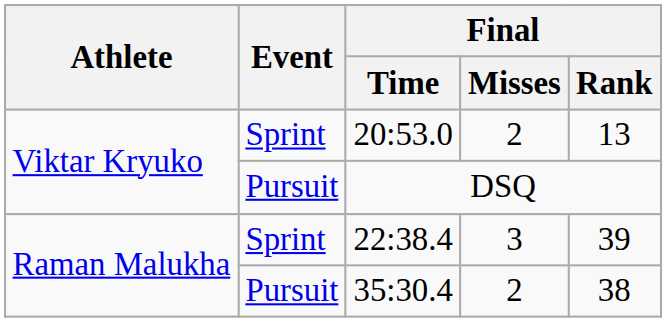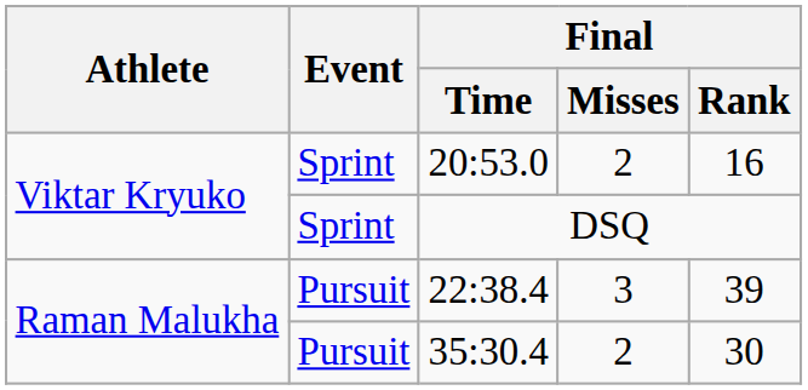 <table class="wikitable">
 <tr>
 <th rowspan="2">Athlete</th>
 <th rowspan="2">Event</th>
 <th colspan="3">Final</th>
 </tr>
 <tr>
 <th>Time</th>
 <th>Misses</th>
 <th>Rank</th>
 </tr>
 <tr>
 <td rowspan="2"><a href='#'>Viktar Kryuko</a></td>
 <td><a href='#'>Sprint</a></td>
 <td align="center">20:53.0</td>
 <td align="center">2</td>
-<td align="center">13</td>
+<td align="center">16</td>
 </tr>
 <tr>
-<td><a href='#'>Pursuit</a></td>
+<td><a href='#'>Sprint</a></td>
 <td align="center" colspan=3>DSQ</td>
 </tr>
 <tr>
 <td rowspan="2"><a href='#'>Raman Malukha</a></td>
-<td><a href='#'>Sprint</a></td>
+<td><a href='#'>Pursuit</a></td>
 <td align="center">22:38.4</td>
 <td align="center">3</td>
 <td align="center">39</td>
 </tr>
 <tr>
 <td><a href='#'>Pursuit</a></td>
 <td align="center">35:30.4</td>
 <td align="center">2</td>
-<td align="center">38</td>
+<td align="center">30</td>
 </tr>
 </table>
